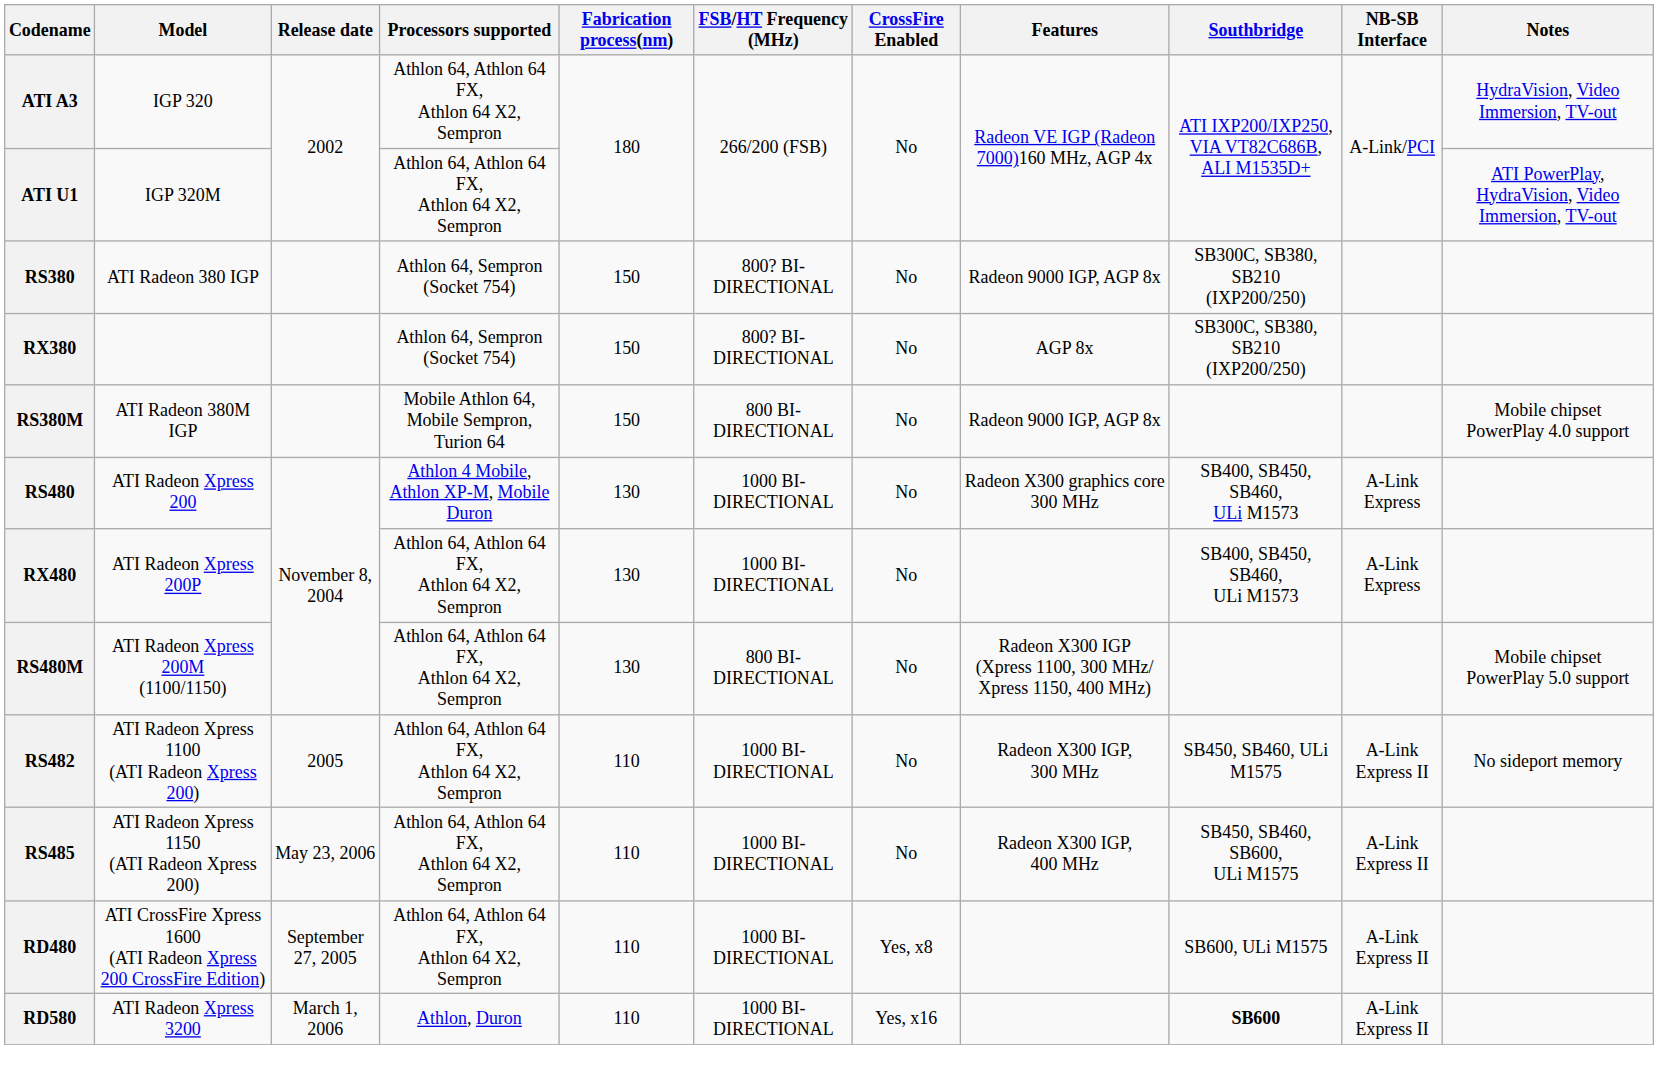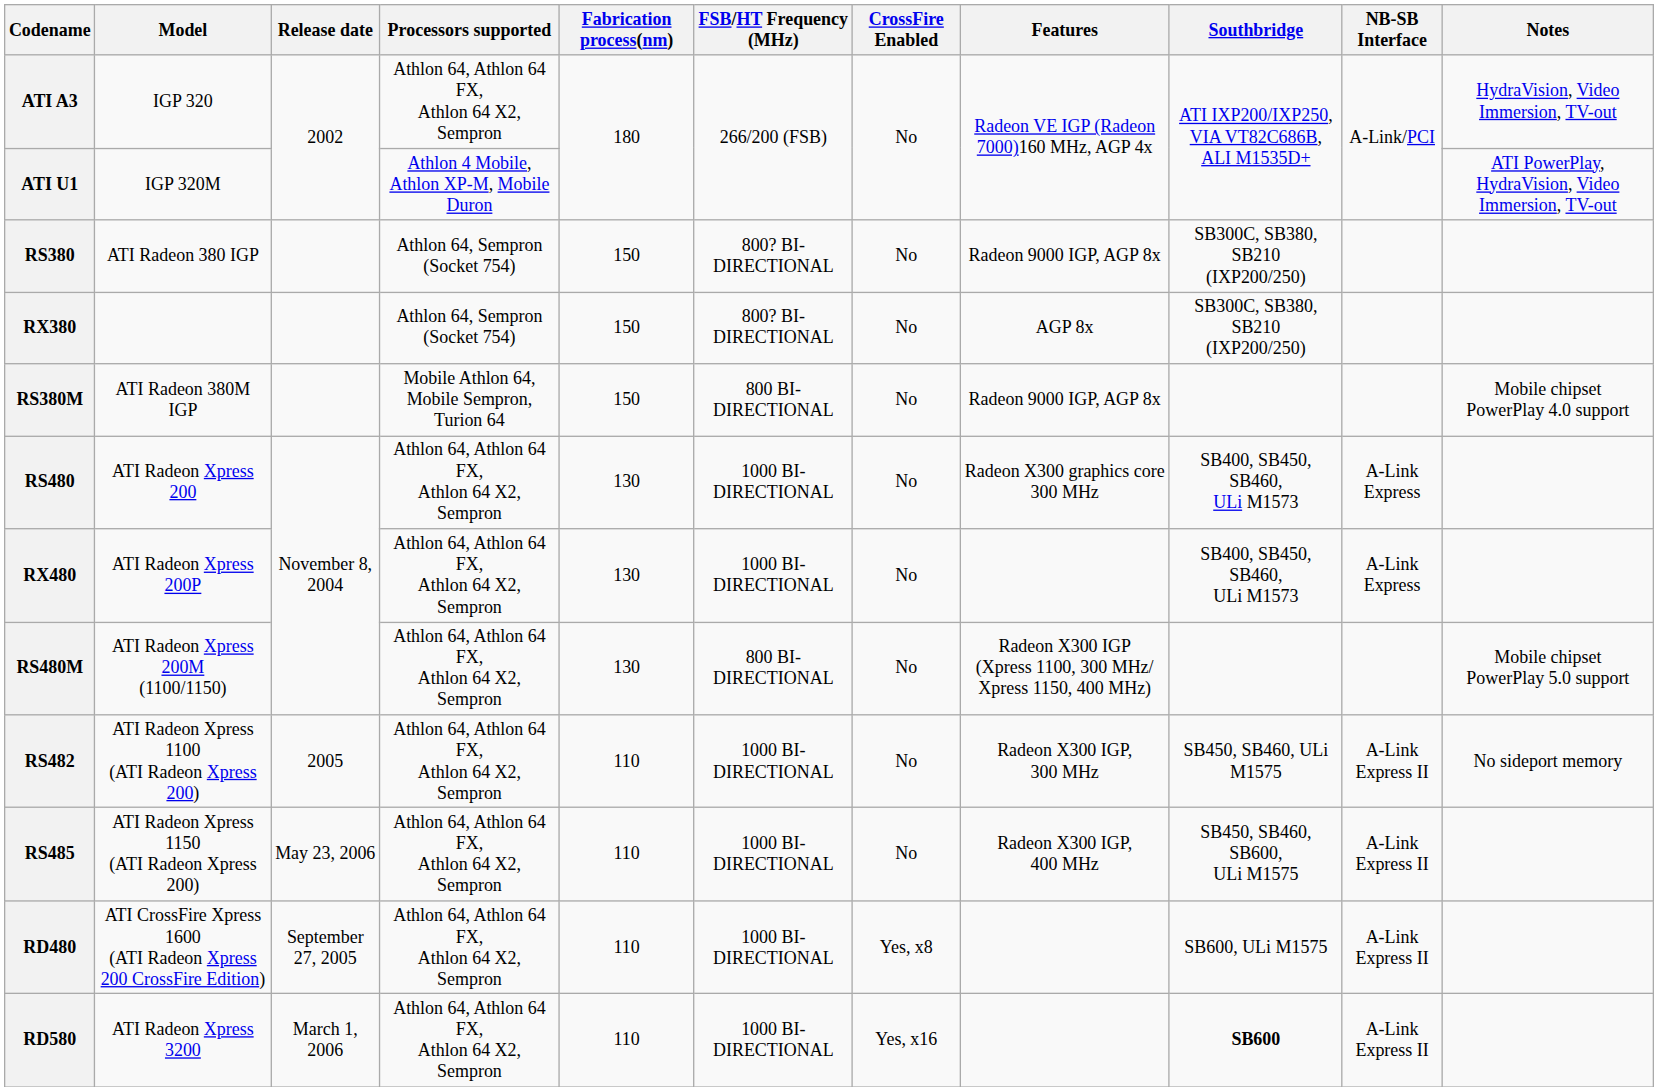 <table class="wikitable" style="font-size: 85%; text-align: center; width: auto;">
 <tr>
 <th>Codename</th>
 <th>Model</th>
 <th>Release date</th>
 <th>Processors supported</th>
 <th><a href='#'>Fabrication process</a>(<a href='#'>nm</a>)</th>
 <th><a href='#'>FSB</a>/<a href='#'>HT</a> Frequency (MHz)</th>
 <th><a href='#'>CrossFire</a> Enabled</th>
 <th>Features</th>
 <th><a href='#'>Southbridge</a></th>
 <th>NB-SB Interface</th>
 <th>Notes</th>
 </tr>
 <tr>
 <th scope="row">ATI A3</th>
 <td>IGP 320</td>
 <td rowspan=2>2002</td>
 <td>Athlon 64, Athlon 64 FX, <br>Athlon 64 X2, Sempron</td>
 <td rowspan=2>180</td>
 <td rowspan=2>266/200 (FSB)</td>
 <td rowspan=2>No</td>
 <td rowspan=2><a href='#'>Radeon VE IGP (Radeon 7000)</a>160 MHz, AGP 4x</td>
 <td rowspan=2><a href='#'>ATI IXP200/IXP250</a>,<br><a href='#'>VIA VT82C686B</a>, <a href='#'>ALI M1535D+</a></td>
 <td rowspan=2>A-Link/<a href='#'>PCI</a></td>
 <td><a href='#'>HydraVision</a>, <a href='#'>Video Immersion</a>, <a href='#'>TV-out</a></td>
 </tr>
 <tr>
 <th scope="row">ATI U1</th>
 <td>IGP 320M</td>
-<td>Athlon 64, Athlon 64 FX,<br>Athlon 64 X2, Sempron</td>
+<td><a href='#'>Athlon 4 Mobile</a>, <a href='#'>Athlon XP-M</a>, <a href='#'>Mobile Duron</a></td>
 <td><a href='#'>ATI PowerPlay</a>, <a href='#'>HydraVision</a>, <a href='#'>Video Immersion</a>, <a href='#'>TV-out</a></td>
 </tr>
 <tr>
 <th style="text-align:center;">RS380</th>
 <td>ATI Radeon 380 IGP</td>
 <td></td>
 <td>Athlon 64, Sempron (Socket 754)</td>
 <td>150</td>
 <td>800? BI-DIRECTIONAL</td>
 <td>No</td>
 <td>Radeon 9000 IGP, AGP 8x</td>
 <td>SB300C, SB380, SB210<br>(IXP200/250)</td>
 <td></td>
 <td></td>
 </tr>
 <tr>
 <th style="text-align:center;">RX380</th>
 <td></td>
 <td></td>
 <td>Athlon 64, Sempron (Socket 754)</td>
 <td>150</td>
 <td>800? BI-DIRECTIONAL</td>
 <td>No</td>
 <td>AGP 8x</td>
 <td>SB300C, SB380, SB210<br>(IXP200/250)</td>
 <td></td>
 <td></td>
 </tr>
 <tr>
 <th style="text-align:center;">RS380M</th>
 <td>ATI Radeon 380M IGP</td>
 <td></td>
 <td>Mobile Athlon 64, Mobile Sempron,<br>Turion 64</td>
 <td>150</td>
 <td>800 BI-DIRECTIONAL</td>
 <td>No</td>
 <td>Radeon 9000 IGP, AGP 8x</td>
 <td></td>
 <td></td>
 <td>Mobile chipset <br> PowerPlay 4.0 support</td>
 </tr>
 <tr>
 <th style="text-align:center;">RS480</th>
 <td>ATI Radeon <a href='#'>Xpress 200</a></td>
 <td rowspan="3">November 8, 2004</td>
-<td><a href='#'>Athlon 4 Mobile</a>, <a href='#'>Athlon XP-M</a>, <a href='#'>Mobile Duron</a></td>
+<td>Athlon 64, Athlon 64 FX,<br>Athlon 64 X2, Sempron</td>
 <td>130</td>
 <td>1000 BI-DIRECTIONAL</td>
 <td>No</td>
 <td>Radeon X300 graphics core<br>300 MHz</td>
 <td>SB400, SB450, SB460,<br><a href='#'>ULi</a> M1573</td>
 <td>A-Link Express</td>
 <td></td>
 </tr>
 <tr>
 <th style="text-align:center;">RX480</th>
 <td>ATI Radeon <a href='#'>Xpress 200P</a></td>
 <td>Athlon 64, Athlon 64 FX,<br>Athlon 64 X2, Sempron</td>
 <td>130</td>
 <td>1000 BI-DIRECTIONAL</td>
 <td>No</td>
 <td></td>
 <td>SB400, SB450, SB460,<br>ULi M1573</td>
 <td>A-Link Express</td>
 <td></td>
 </tr>
 <tr>
 <th style="text-align:center;">RS480M</th>
 <td>ATI Radeon  <a href='#'>Xpress 200M</a><br>(1100/1150)</td>
 <td>Athlon 64, Athlon 64 FX,<br>Athlon 64 X2, Sempron</td>
 <td>130</td>
 <td>800 BI-DIRECTIONAL</td>
 <td>No</td>
 <td>Radeon X300 IGP<br>(Xpress 1100, 300 MHz/<br>Xpress 1150, 400 MHz)</td>
 <td></td>
 <td></td>
 <td>Mobile chipset <br>PowerPlay 5.0 support</td>
 </tr>
 <tr>
 <th style="text-align:center;">RS482</th>
 <td>ATI Radeon Xpress 1100<br>(ATI Radeon <a href='#'>Xpress 200</a>)</td>
 <td>2005</td>
 <td>Athlon 64, Athlon 64 FX, <br>Athlon 64 X2, Sempron</td>
 <td>110</td>
 <td>1000 BI-DIRECTIONAL</td>
 <td>No</td>
 <td>Radeon X300 IGP, 300 MHz</td>
 <td>SB450, SB460, ULi M1575</td>
 <td>A-Link Express II</td>
 <td>No sideport memory</td>
 </tr>
 <tr>
 <th style="text-align:center;">RS485</th>
 <td>ATI Radeon Xpress 1150<br>(ATI Radeon Xpress 200)</td>
 <td>May 23, 2006</td>
 <td>Athlon 64, Athlon 64 FX, <br>Athlon 64 X2, Sempron</td>
 <td>110</td>
 <td>1000 BI-DIRECTIONAL</td>
 <td>No</td>
 <td>Radeon X300 IGP, 400 MHz</td>
 <td>SB450, SB460, SB600,<br>ULi M1575</td>
 <td>A-Link Express II</td>
 <td></td>
 </tr>
 <tr>
 <th style="text-align:center;">RD480</th>
 <td>ATI CrossFire Xpress 1600<br>(ATI Radeon <a href='#'>Xpress 200 CrossFire Edition</a>)</td>
 <td>September 27, 2005</td>
 <td>Athlon 64, Athlon 64 FX,<br>Athlon 64 X2, Sempron</td>
 <td>110</td>
 <td>1000 BI-DIRECTIONAL</td>
 <td>Yes, x8</td>
 <td></td>
 <td>SB600, ULi M1575</td>
 <td>A-Link Express II</td>
 <td></td>
 </tr>
 <tr>
 <th style="text-align:center;">RD580</th>
 <td>ATI Radeon <a href='#'>Xpress 3200</a></td>
 <td>March 1, 2006</td>
-<td><a href='#'>Athlon</a>, <a href='#'>Duron</a></td>
+<td>Athlon 64, Athlon 64 FX,<br>Athlon 64 X2, Sempron</td>
 <td>110</td>
 <td>1000 BI-DIRECTIONAL</td>
 <td>Yes, x16</td>
 <td></td>
 <td><strong>SB600</strong></td>
 <td>A-Link Express II</td>
 <td></td>
 </tr>
 </table>
